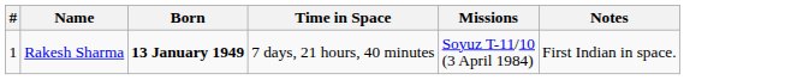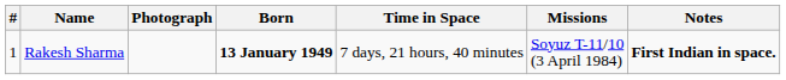 <table class="sortable wikitable" align="center">
 <tr class=>
 <th>#</th>
 <th>Name</th>
+<th>Photograph</th>
 <th>Born</th>
 <th>Time in Space</th>
 <th>Missions</th>
 <th class="unsortable">Notes</th>
 </tr>
 <tr>
 <td>1</td>
 <td><a href='#'>Rakesh Sharma</a></td>
+<td></td>
 <td><strong>13 January 1949</strong></td>
 <td>7 days, 21 hours, 40 minutes</td>
 <td> <a href='#'>Soyuz T-11</a>/<a href='#'>10</a><br>(3 April 1984)</td>
-<td>First Indian in space.</td>
+<td><strong>First Indian in space.</strong></td>
 </tr>
 </table>
